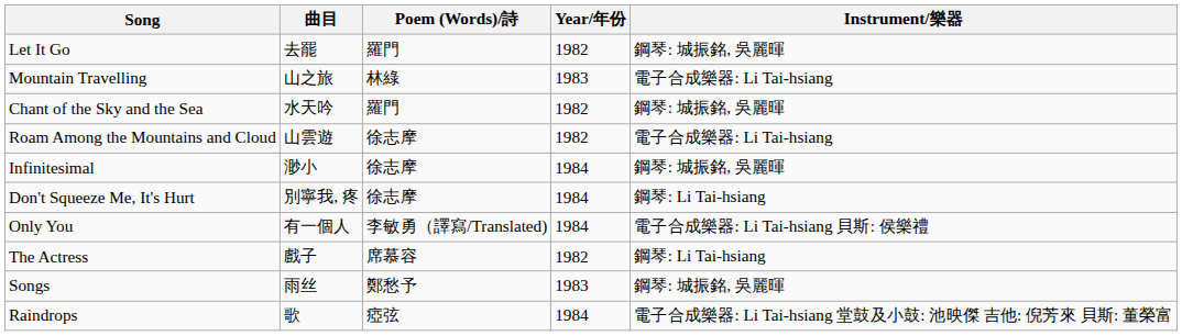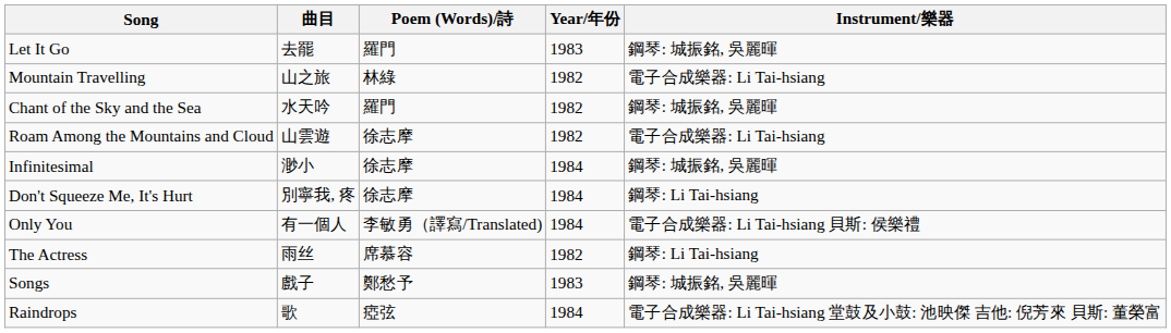 <table class="wikitable">
 <tr>
 <th>Song</th>
 <th>曲目</th>
 <th>Poem (Words)/詩</th>
 <th>Year/年份</th>
 <th>Instrument/樂器</th>
 </tr>
 <tr>
 <td>Let It Go</td>
 <td>去罷</td>
 <td>羅門</td>
-<td>1982</td>
+<td>1983</td>
 <td>鋼琴: 城振銘, 吳麗暉</td>
 </tr>
 <tr>
 <td>Mountain Travelling</td>
 <td>山之旅</td>
 <td>林綠</td>
-<td>1983</td>
+<td>1982</td>
 <td>電子合成樂器: Li Tai-hsiang</td>
 </tr>
 <tr>
 <td>Chant of the Sky and the Sea</td>
 <td>水天吟</td>
 <td>羅門</td>
 <td>1982</td>
 <td>鋼琴: 城振銘, 吳麗暉</td>
 </tr>
 <tr>
 <td>Roam Among the Mountains and Cloud</td>
 <td>山雲遊</td>
 <td>徐志摩</td>
 <td>1982</td>
 <td>電子合成樂器: Li Tai-hsiang</td>
 </tr>
 <tr>
 <td>Infinitesimal</td>
 <td>渺小</td>
 <td>徐志摩</td>
 <td>1984</td>
 <td>鋼琴: 城振銘, 吳麗暉</td>
 </tr>
 <tr>
 <td>Don't Squeeze Me, It's Hurt</td>
 <td>別寧我, 疼</td>
 <td>徐志摩</td>
 <td>1984</td>
 <td>鋼琴: Li Tai-hsiang</td>
 </tr>
 <tr>
 <td>Only You</td>
 <td>有一個人</td>
 <td>李敏勇（譯寫/Translated)</td>
 <td>1984</td>
 <td>電子合成樂器: Li Tai-hsiang 貝斯: 侯樂禮</td>
 </tr>
 <tr>
 <td>The Actress</td>
-<td>戲子</td>
+<td>雨丝</td>
 <td>席慕容</td>
 <td>1982</td>
 <td>鋼琴: Li Tai-hsiang</td>
 </tr>
 <tr>
 <td>Songs</td>
-<td>雨丝</td>
+<td>戲子</td>
 <td>鄭愁予</td>
 <td>1983</td>
 <td>鋼琴: 城振銘, 吳麗暉</td>
 </tr>
 <tr>
 <td>Raindrops</td>
 <td>歌</td>
 <td>瘂弦</td>
 <td>1984</td>
 <td>電子合成樂器: Li Tai-hsiang 堂鼓及小鼓: 池映傑 吉他: 倪芳來 貝斯: 董榮富</td>
 </tr>
 </table>
